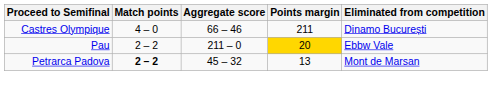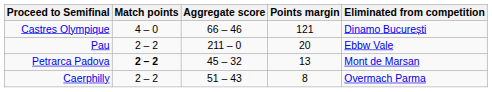 <table class="wikitable" style="text-align: center;">
 <tr>
 <th>Proceed to Semifinal</th>
 <th>Match points</th>
 <th>Aggregate score</th>
 <th>Points margin</th>
 <th>Eliminated from competition</th>
 </tr>
 <tr>
 <td align="right"><a href='#'>Castres Olympique</a> </td>
 <td>4 – 0</td>
 <td>66 – 46</td>
-<td>211</td>
+<td>121</td>
 <td align="left"> <a href='#'>Dinamo București</a></td>
 </tr>
 <tr>
 <td align="right"><a href='#'>Pau</a> </td>
 <td>2 – 2</td>
 <td>211 –  0</td>
-<td style="background: gold;">20</td>
+<td>20</td>
 <td align="left"> <a href='#'>Ebbw Vale</a></td>
 </tr>
 <tr>
 <td align="right"><a href='#'>Petrarca Padova</a> </td>
 <td><strong>2 – 2</strong></td>
 <td>45 – 32</td>
 <td>13</td>
 <td align="left"> <a href='#'>Mont de Marsan</a></td>
 </tr>
+<tr>
+<td align="right"><a href='#'>Caerphilly</a> </td>
+<td>2 – 2</td>
+<td>51 – 43</td>
+<td>8</td>
+<td align="left"> <a href='#'>Overmach Parma</a></td>
+</tr>
 </table>
